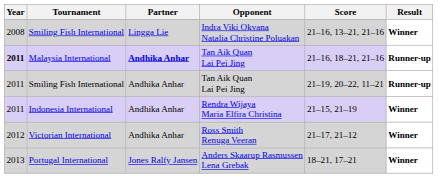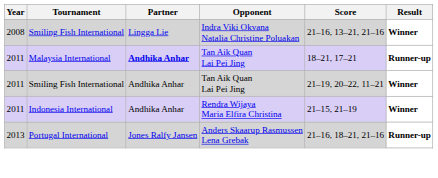 <table class="sortable wikitable" style="font-size: 90%;">
 <tr>
 <th>Year</th>
 <th>Tournament</th>
 <th>Partner</th>
 <th>Opponent</th>
 <th>Score</th>
 <th>Result</th>
 </tr>
 <tr style="background:#D5D5D5">
 <td align="center">2008</td>
 <td align="left"><a href='#'>Smiling Fish International</a></td>
 <td align="left"> <a href='#'>Lingga Lie</a></td>
 <td align="left"> <a href='#'>Indra Viki Okvana</a> <br>  <a href='#'>Natalia Christine Poluakan</a></td>
 <td align="left">21–16, 13–21, 21–16</td>
 <td style="text-align:left; background:white"> <strong>Winner</strong></td>
 </tr>
 <tr style="background:#D8CEF6">
-<td align="center"><strong>2011</strong></td>
+<td align="center">2011</td>
 <td align="left"><a href='#'>Malaysia International</a></td>
 <td align="left"><strong> <a href='#'>Andhika Anhar</a></strong></td>
 <td align="left"> <a href='#'>Tan Aik Quan</a> <br>  <a href='#'>Lai Pei Jing</a></td>
-<td align="left">21–16, 18–21, 21–16</td>
+<td align="left">18–21, 17–21</td>
 <td style="text-align:left; background:white"> <strong>Runner-up</strong></td>
 </tr>
 <tr style="background:#D5D5D5">
 <td align="center">2011</td>
 <td align="left">Smiling Fish International</td>
 <td align="left"> Andhika Anhar</td>
 <td align="left"> Tan Aik Quan <br>  Lai Pei Jing</td>
 <td align="left">21–19, 20–22, 11–21</td>
-<td style="text-align:left; background:white"> <strong>Runner-up</strong></td>
+<td style="text-align:left; background:white"> <strong>Winner</strong></td>
 </tr>
 <tr style="background:#D8CEF6">
 <td align="center">2011</td>
 <td align="left"><a href='#'>Indonesia International</a></td>
 <td align="left"> Andhika Anhar</td>
 <td align="left"> <a href='#'>Rendra Wijaya</a> <br>  <a href='#'>Maria Elfira Christina</a></td>
 <td align="left">21–15, 21–19</td>
 <td style="text-align:left; background:white"> <strong>Winner</strong></td>
 </tr>
 <tr style="background:#D5D5D5">
-<td align="center">2012</td>
-<td align="left"><a href='#'>Victorian International</a></td>
-<td align="left"> Andhika Anhar</td>
-<td align="left"> <a href='#'>Ross Smith</a> <br>  <a href='#'>Renuga Veeran</a></td>
-<td align="left">21–17, 21–12</td>
-<td style="text-align:left; background:white"> <strong>Winner</strong></td>
-</tr>
-<tr style="background:#D5D5D5">
 <td align="center">2013</td>
 <td align="left"><a href='#'>Portugal International</a></td>
 <td align="left"> <a href='#'>Jones Ralfy Jansen</a></td>
 <td align="left"> <a href='#'>Anders Skaarup Rasmussen</a> <br>  <a href='#'>Lena Grebak</a></td>
-<td align="left">18–21, 17–21</td>
-<td style="text-align:left; background:white"> <strong>Winner</strong></td>
+<td align="left">21–16, 18–21, 21–16</td>
+<td style="text-align:left; background:white"> <strong>Runner-up</strong></td>
 </tr>
 </table>
